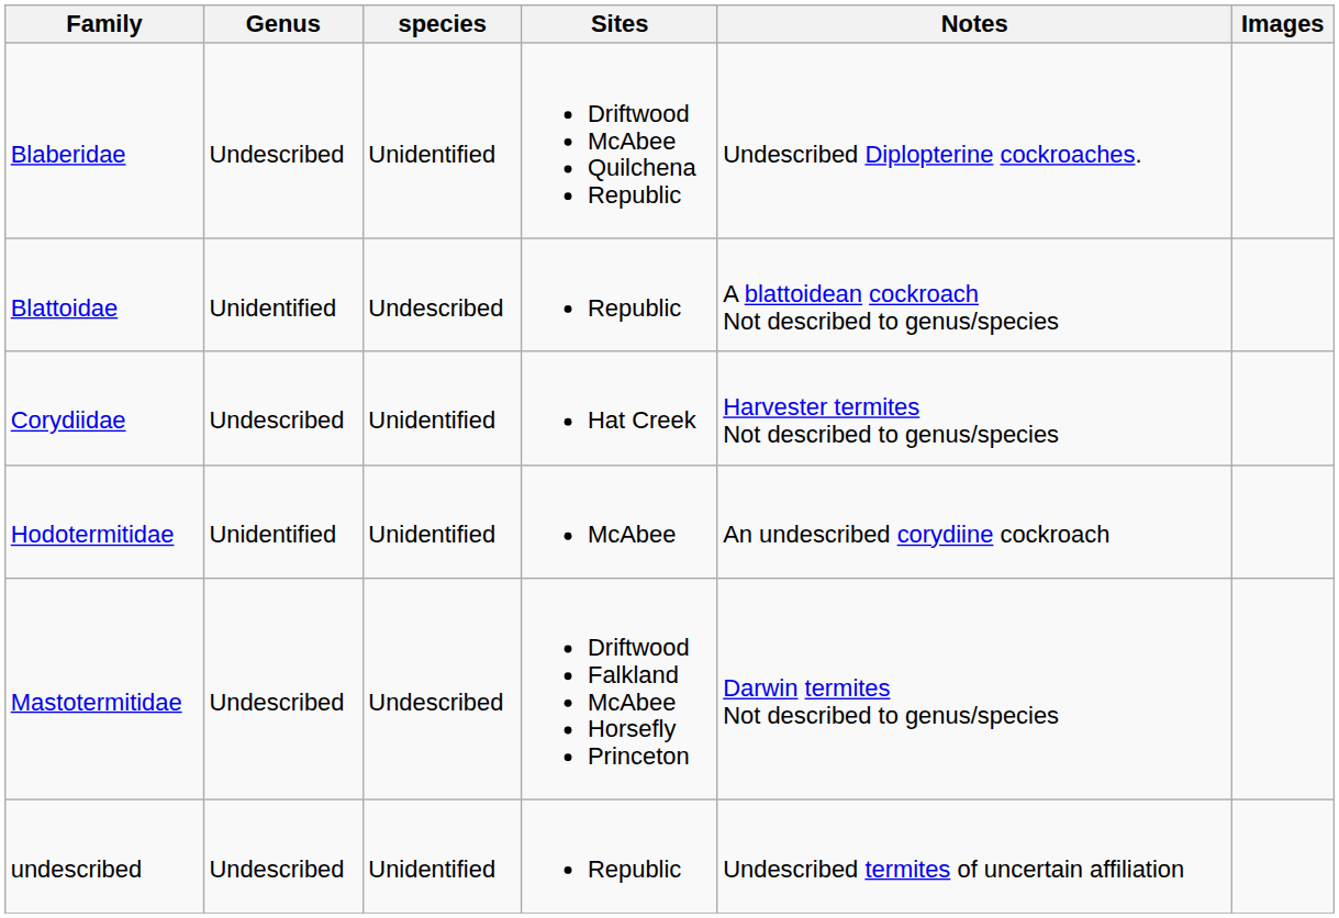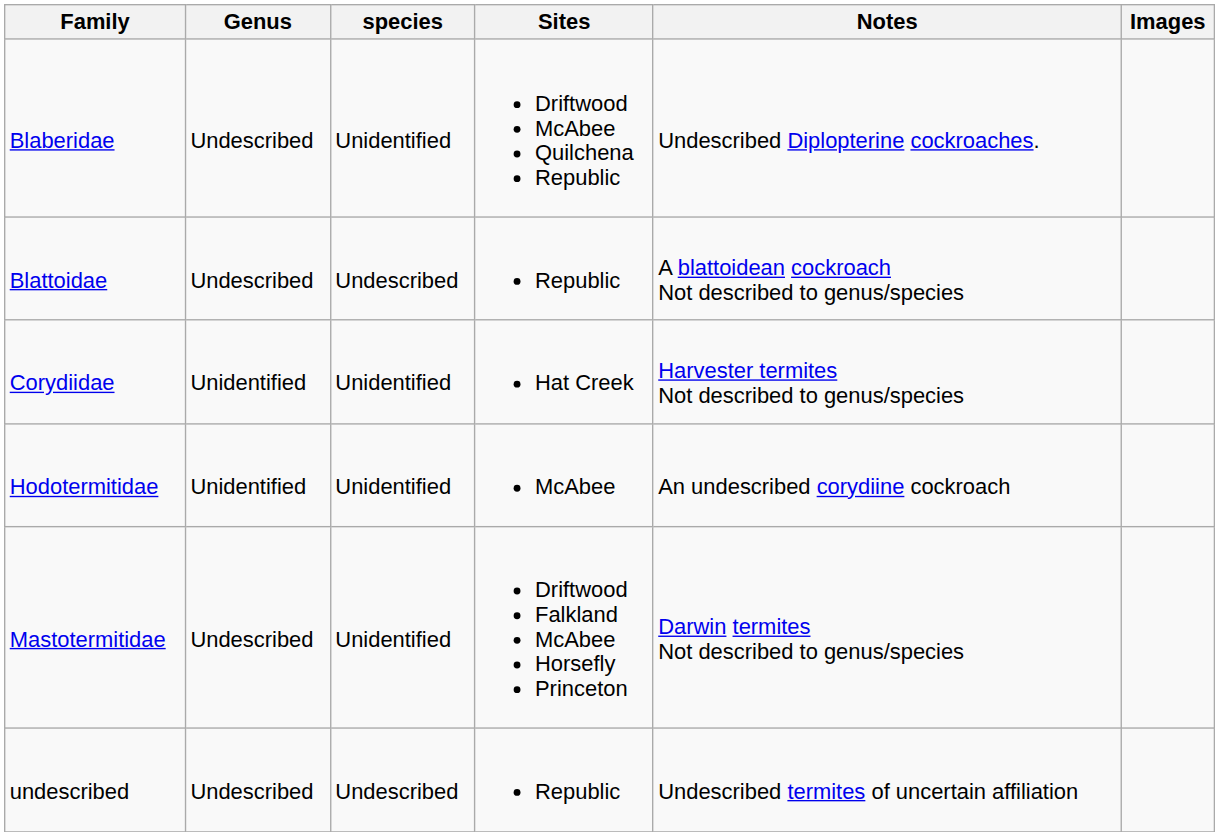 <table class="wikitable sortable"  style="margin:auto; width:100%;">
 <tr>
 <th>Family</th>
 <th>Genus</th>
 <th>species</th>
 <th>Sites</th>
 <th>Notes</th>
 <th>Images</th>
 </tr>
 <tr>
 <td><br><a href='#'>Blaberidae</a></td>
 <td><br>Undescribed</td>
 <td><br>Unidentified</td>
 <td><br><ul><li>Driftwood</li><li>McAbee</li><li>Quilchena</li><li>Republic</li></ul></td>
 <td><br>Undescribed <a href='#'>Diplopterine</a> <a href='#'>cockroaches</a>.</td>
 <td></td>
 </tr>
 <tr>
 <td><br><a href='#'>Blattoidae</a></td>
-<td><br>Unidentified</td>
+<td><br>Undescribed</td>
 <td><br>Undescribed</td>
 <td><br><ul><li>Republic</li></ul></td>
 <td><br>A <a href='#'>blattoidean</a> <a href='#'>cockroach</a><br>Not described to genus/species</td>
 <td><br></td>
 </tr>
 <tr>
 <td><br><a href='#'>Corydiidae</a></td>
-<td><br>Undescribed</td>
+<td><br>Unidentified</td>
 <td><br>Unidentified</td>
 <td><br><ul><li>Hat Creek</li></ul></td>
 <td><br><a href='#'>Harvester termites</a><br>Not described to genus/species</td>
 <td></td>
 </tr>
 <tr>
 <td><br><a href='#'>Hodotermitidae</a></td>
 <td><br>Unidentified</td>
 <td><br>Unidentified</td>
 <td><br><ul><li>McAbee</li></ul></td>
 <td><br>An undescribed <a href='#'>corydiine</a> cockroach</td>
 <td></td>
 </tr>
 <tr>
 <td><br><a href='#'>Mastotermitidae</a></td>
 <td><br>Undescribed</td>
-<td><br>Undescribed</td>
+<td><br>Unidentified</td>
 <td><br><ul><li>Driftwood</li><li>Falkland</li><li>McAbee</li><li>Horsefly</li><li>Princeton</li></ul></td>
 <td><br><a href='#'>Darwin</a> <a href='#'>termites</a><br>Not described to genus/species</td>
 <td></td>
 </tr>
 <tr>
 <td><br>undescribed</td>
 <td><br>Undescribed</td>
-<td><br>Unidentified</td>
+<td><br>Undescribed</td>
 <td><br><ul><li>Republic</li></ul></td>
 <td><br>Undescribed <a href='#'>termites</a> of uncertain affiliation</td>
 <td><br></td>
 </tr>
 <tr>
 </tr>
 </table>
